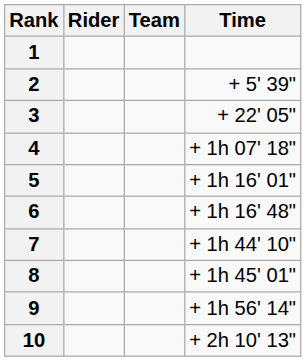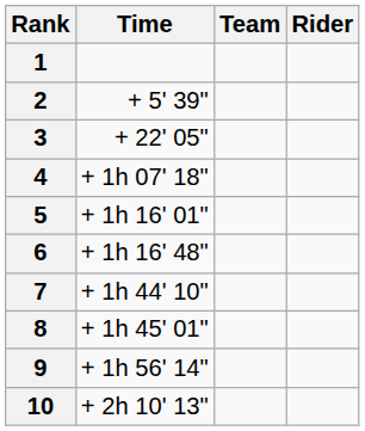 <table class="wikitable">
 <tr>
 <th scope="col">Rank</th>
+<th scope="col">Time</th>
+<th scope="col">Team</th>
 <th scope="col">Rider</th>
-<th scope="col">Team</th>
-<th scope="col">Time</th>
 </tr>
 <tr>
 <th scope="row">1</th>
+<td style="text-align:right;"></td>
+<td></td>
 <td> </td>
-<td></td>
-<td style="text-align:right;"></td>
 </tr>
 <tr>
 <th scope="row">2</th>
+<td style="text-align:right;">+ 5' 39"</td>
 <td></td>
 <td></td>
-<td style="text-align:right;">+ 5' 39"</td>
 </tr>
 <tr>
 <th scope="row">3</th>
+<td style="text-align:right;">+ 22' 05"</td>
 <td></td>
 <td></td>
-<td style="text-align:right;">+ 22' 05"</td>
 </tr>
 <tr>
 <th scope="row">4</th>
+<td style="text-align:right;">+ 1h 07' 18"</td>
 <td></td>
 <td></td>
-<td style="text-align:right;">+ 1h 07' 18"</td>
 </tr>
 <tr>
 <th scope="row">5</th>
+<td style="text-align:right;">+ 1h 16' 01"</td>
 <td></td>
 <td></td>
-<td style="text-align:right;">+ 1h 16' 01"</td>
 </tr>
 <tr>
 <th scope="row">6</th>
+<td style="text-align:right;">+ 1h 16' 48"</td>
 <td></td>
 <td></td>
-<td style="text-align:right;">+ 1h 16' 48"</td>
 </tr>
 <tr>
 <th scope="row">7</th>
+<td style="text-align:right;">+ 1h 44' 10"</td>
 <td></td>
 <td></td>
-<td style="text-align:right;">+ 1h 44' 10"</td>
 </tr>
 <tr>
 <th scope="row">8</th>
+<td style="text-align:right;">+ 1h 45' 01"</td>
 <td></td>
 <td></td>
-<td style="text-align:right;">+ 1h 45' 01"</td>
 </tr>
 <tr>
 <th scope="row">9</th>
+<td style="text-align:right;">+ 1h 56' 14"</td>
+<td></td>
 <td> </td>
-<td></td>
-<td style="text-align:right;">+ 1h 56' 14"</td>
 </tr>
 <tr>
 <th scope="row">10</th>
+<td style="text-align:right;">+ 2h 10' 13"</td>
 <td></td>
 <td></td>
-<td style="text-align:right;">+ 2h 10' 13"</td>
 </tr>
 </table>
